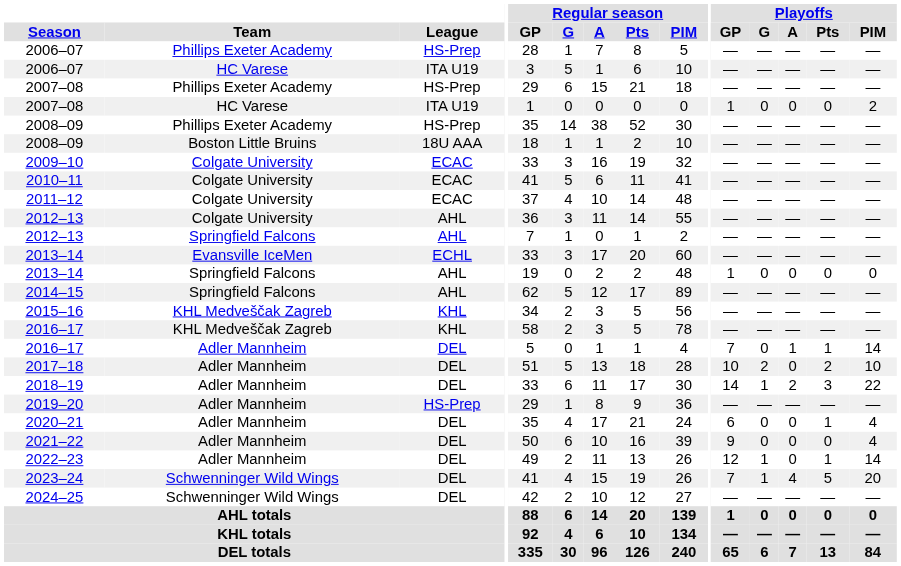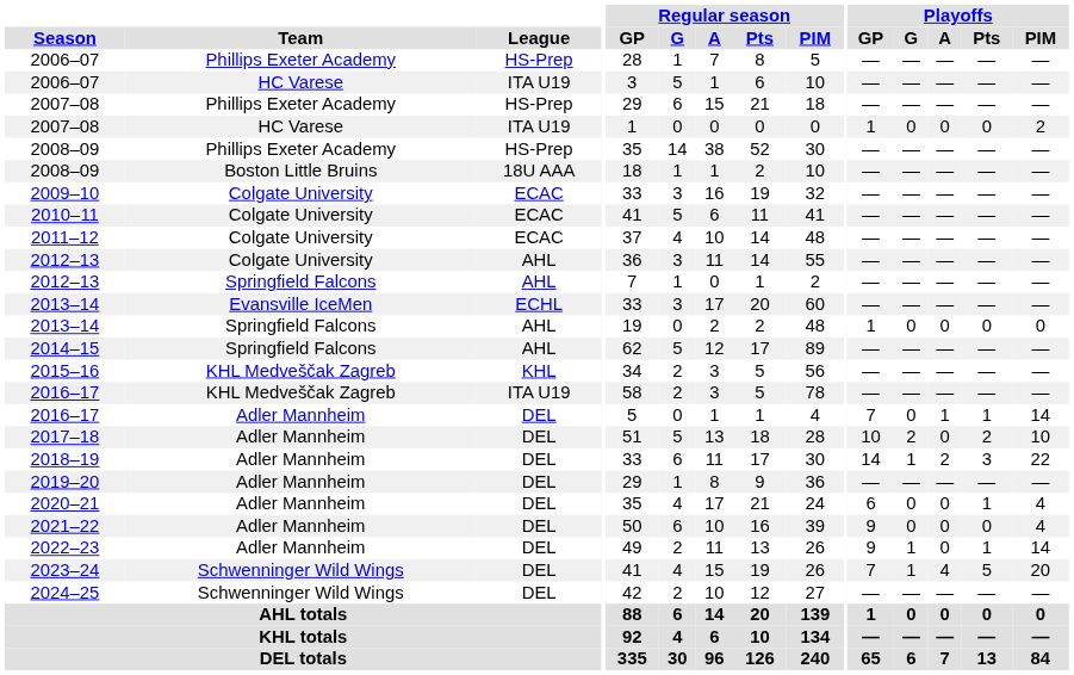 <table border="0" cellpadding="1" cellspacing="0" style="text-align:center; width:60em">
 <tr bgcolor="#e0e0e0">
 <th colspan="3" bgcolor="#ffffff"></th>
 <th rowspan="100" bgcolor="#ffffff"></th>
 <th colspan="5"><a href='#'>Regular season</a></th>
 <th rowspan="100" bgcolor="#ffffff"></th>
 <th colspan="5"><a href='#'>Playoffs</a></th>
 </tr>
 <tr bgcolor="#e0e0e0">
 <th><a href='#'>Season</a></th>
 <th>Team</th>
 <th>League</th>
 <th>GP</th>
 <th><a href='#'>G</a></th>
 <th><a href='#'>A</a></th>
 <th><a href='#'>Pts</a></th>
 <th><a href='#'>PIM</a></th>
 <th>GP</th>
 <th>G</th>
 <th>A</th>
 <th>Pts</th>
 <th>PIM</th>
 </tr>
 <tr>
 <td>2006–07</td>
 <td><a href='#'>Phillips Exeter Academy</a></td>
 <td><a href='#'>HS-Prep</a></td>
 <td>28</td>
 <td>1</td>
 <td>7</td>
 <td>8</td>
 <td>5</td>
 <td>—</td>
 <td>—</td>
 <td>—</td>
 <td>—</td>
 <td>—</td>
 </tr>
 <tr bgcolor="#f0f0f0">
 <td>2006–07</td>
 <td><a href='#'>HC Varese</a></td>
 <td>ITA U19</td>
 <td>3</td>
 <td>5</td>
 <td>1</td>
 <td>6</td>
 <td>10</td>
 <td>—</td>
 <td>—</td>
 <td>—</td>
 <td>—</td>
 <td>—</td>
 </tr>
 <tr>
 <td>2007–08</td>
 <td>Phillips Exeter Academy</td>
 <td>HS-Prep</td>
 <td>29</td>
 <td>6</td>
 <td>15</td>
 <td>21</td>
 <td>18</td>
 <td>—</td>
 <td>—</td>
 <td>—</td>
 <td>—</td>
 <td>—</td>
 </tr>
 <tr bgcolor="#f0f0f0">
 <td>2007–08</td>
 <td>HC Varese</td>
 <td>ITA U19</td>
 <td>1</td>
 <td>0</td>
 <td>0</td>
 <td>0</td>
 <td>0</td>
 <td>1</td>
 <td>0</td>
 <td>0</td>
 <td>0</td>
 <td>2</td>
 </tr>
 <tr>
 <td>2008–09</td>
 <td>Phillips Exeter Academy</td>
 <td>HS-Prep</td>
 <td>35</td>
 <td>14</td>
 <td>38</td>
 <td>52</td>
 <td>30</td>
 <td>—</td>
 <td>—</td>
 <td>—</td>
 <td>—</td>
 <td>—</td>
 </tr>
 <tr bgcolor="#f0f0f0">
 <td>2008–09</td>
 <td>Boston Little Bruins</td>
 <td>18U AAA</td>
 <td>18</td>
 <td>1</td>
 <td>1</td>
 <td>2</td>
 <td>10</td>
 <td>—</td>
 <td>—</td>
 <td>—</td>
 <td>—</td>
 <td>—</td>
 </tr>
 <tr>
 <td><a href='#'>2009–10</a></td>
 <td><a href='#'>Colgate University</a></td>
 <td><a href='#'>ECAC</a></td>
 <td>33</td>
 <td>3</td>
 <td>16</td>
 <td>19</td>
 <td>32</td>
 <td>—</td>
 <td>—</td>
 <td>—</td>
 <td>—</td>
 <td>—</td>
 </tr>
 <tr bgcolor="#f0f0f0">
 <td><a href='#'>2010–11</a></td>
 <td>Colgate University</td>
 <td>ECAC</td>
 <td>41</td>
 <td>5</td>
 <td>6</td>
 <td>11</td>
 <td>41</td>
 <td>—</td>
 <td>—</td>
 <td>—</td>
 <td>—</td>
 <td>—</td>
 </tr>
 <tr>
 <td><a href='#'>2011–12</a></td>
 <td>Colgate University</td>
 <td>ECAC</td>
 <td>37</td>
 <td>4</td>
 <td>10</td>
 <td>14</td>
 <td>48</td>
 <td>—</td>
 <td>—</td>
 <td>—</td>
 <td>—</td>
 <td>—</td>
 </tr>
 <tr bgcolor="#f0f0f0">
 <td><a href='#'>2012–13</a></td>
 <td>Colgate University</td>
 <td>AHL</td>
 <td>36</td>
 <td>3</td>
 <td>11</td>
 <td>14</td>
 <td>55</td>
 <td>—</td>
 <td>—</td>
 <td>—</td>
 <td>—</td>
 <td>—</td>
 </tr>
 <tr>
 <td><a href='#'>2012–13</a></td>
 <td><a href='#'>Springfield Falcons</a></td>
 <td><a href='#'>AHL</a></td>
 <td>7</td>
 <td>1</td>
 <td>0</td>
 <td>1</td>
 <td>2</td>
 <td>—</td>
 <td>—</td>
 <td>—</td>
 <td>—</td>
 <td>—</td>
 </tr>
 <tr bgcolor="#f0f0f0">
 <td><a href='#'>2013–14</a></td>
 <td><a href='#'>Evansville IceMen</a></td>
 <td><a href='#'>ECHL</a></td>
 <td>33</td>
 <td>3</td>
 <td>17</td>
 <td>20</td>
 <td>60</td>
 <td>—</td>
 <td>—</td>
 <td>—</td>
 <td>—</td>
 <td>—</td>
 </tr>
 <tr>
 <td><a href='#'>2013–14</a></td>
 <td>Springfield Falcons</td>
 <td>AHL</td>
 <td>19</td>
 <td>0</td>
 <td>2</td>
 <td>2</td>
 <td>48</td>
 <td>1</td>
 <td>0</td>
 <td>0</td>
 <td>0</td>
 <td>0</td>
 </tr>
 <tr bgcolor="#f0f0f0">
 <td><a href='#'>2014–15</a></td>
 <td>Springfield Falcons</td>
 <td>AHL</td>
 <td>62</td>
 <td>5</td>
 <td>12</td>
 <td>17</td>
 <td>89</td>
 <td>—</td>
 <td>—</td>
 <td>—</td>
 <td>—</td>
 <td>—</td>
 </tr>
 <tr>
 <td><a href='#'>2015–16</a></td>
 <td><a href='#'>KHL Medveščak Zagreb</a></td>
 <td><a href='#'>KHL</a></td>
 <td>34</td>
 <td>2</td>
 <td>3</td>
 <td>5</td>
 <td>56</td>
 <td>—</td>
 <td>—</td>
 <td>—</td>
 <td>—</td>
 <td>—</td>
 </tr>
 <tr bgcolor="#f0f0f0">
 <td><a href='#'>2016–17</a></td>
 <td>KHL Medveščak Zagreb</td>
-<td>KHL</td>
+<td>ITA U19</td>
 <td>58</td>
 <td>2</td>
 <td>3</td>
 <td>5</td>
 <td>78</td>
 <td>—</td>
 <td>—</td>
 <td>—</td>
 <td>—</td>
 <td>—</td>
 </tr>
 <tr>
 <td><a href='#'>2016–17</a></td>
 <td><a href='#'>Adler Mannheim</a></td>
 <td><a href='#'>DEL</a></td>
 <td>5</td>
 <td>0</td>
 <td>1</td>
 <td>1</td>
 <td>4</td>
 <td>7</td>
 <td>0</td>
 <td>1</td>
 <td>1</td>
 <td>14</td>
 </tr>
 <tr bgcolor="#f0f0f0">
 <td><a href='#'>2017–18</a></td>
 <td>Adler Mannheim</td>
 <td>DEL</td>
 <td>51</td>
 <td>5</td>
 <td>13</td>
 <td>18</td>
 <td>28</td>
 <td>10</td>
 <td>2</td>
 <td>0</td>
 <td>2</td>
 <td>10</td>
 </tr>
 <tr>
 <td><a href='#'>2018–19</a></td>
 <td>Adler Mannheim</td>
 <td>DEL</td>
 <td>33</td>
 <td>6</td>
 <td>11</td>
 <td>17</td>
 <td>30</td>
 <td>14</td>
 <td>1</td>
 <td>2</td>
 <td>3</td>
 <td>22</td>
 </tr>
 <tr bgcolor="#f0f0f0">
 <td><a href='#'>2019–20</a></td>
 <td>Adler Mannheim</td>
-<td><a href='#'>HS-Prep</a></td>
+<td>DEL</td>
 <td>29</td>
 <td>1</td>
 <td>8</td>
 <td>9</td>
 <td>36</td>
 <td>—</td>
 <td>—</td>
 <td>—</td>
 <td>—</td>
 <td>—</td>
 </tr>
 <tr>
 <td><a href='#'>2020–21</a></td>
 <td>Adler Mannheim</td>
 <td>DEL</td>
 <td>35</td>
 <td>4</td>
 <td>17</td>
 <td>21</td>
 <td>24</td>
 <td>6</td>
 <td>0</td>
 <td>0</td>
 <td>1</td>
 <td>4</td>
 </tr>
 <tr bgcolor="#f0f0f0">
 <td><a href='#'>2021–22</a></td>
 <td>Adler Mannheim</td>
 <td>DEL</td>
 <td>50</td>
 <td>6</td>
 <td>10</td>
 <td>16</td>
 <td>39</td>
 <td>9</td>
 <td>0</td>
 <td>0</td>
 <td>0</td>
 <td>4</td>
 </tr>
 <tr>
 <td><a href='#'>2022–23</a></td>
 <td>Adler Mannheim</td>
 <td>DEL</td>
 <td>49</td>
 <td>2</td>
 <td>11</td>
 <td>13</td>
 <td>26</td>
-<td>12</td>
+<td>9</td>
 <td>1</td>
 <td>0</td>
 <td>1</td>
 <td>14</td>
 </tr>
 <tr bgcolor="#f0f0f0">
 <td><a href='#'>2023–24</a></td>
 <td><a href='#'>Schwenninger Wild Wings</a></td>
 <td>DEL</td>
 <td>41</td>
 <td>4</td>
 <td>15</td>
 <td>19</td>
 <td>26</td>
 <td>7</td>
 <td>1</td>
 <td>4</td>
 <td>5</td>
 <td>20</td>
 </tr>
 <tr>
 <td><a href='#'>2024–25</a></td>
 <td>Schwenninger Wild Wings</td>
 <td>DEL</td>
 <td>42</td>
 <td>2</td>
 <td>10</td>
 <td>12</td>
 <td>27</td>
 <td>—</td>
 <td>—</td>
 <td>—</td>
 <td>—</td>
 <td>—</td>
 </tr>
 <tr bgcolor="#e0e0e0">
 <th colspan="3">AHL totals</th>
 <th>88</th>
 <th>6</th>
 <th>14</th>
 <th>20</th>
 <th>139</th>
 <th>1</th>
 <th>0</th>
 <th>0</th>
 <th>0</th>
 <th>0</th>
 </tr>
 <tr bgcolor="#e0e0e0">
 <th colspan="3">KHL totals</th>
 <th>92</th>
 <th>4</th>
 <th>6</th>
 <th>10</th>
 <th>134</th>
 <th>—</th>
 <th>—</th>
 <th>—</th>
 <th>—</th>
 <th>—</th>
 </tr>
 <tr bgcolor="#e0e0e0">
 <th colspan="3">DEL totals</th>
 <th>335</th>
 <th>30</th>
 <th>96</th>
 <th>126</th>
 <th>240</th>
 <th>65</th>
 <th>6</th>
 <th>7</th>
 <th>13</th>
 <th>84</th>
 </tr>
 </table>
